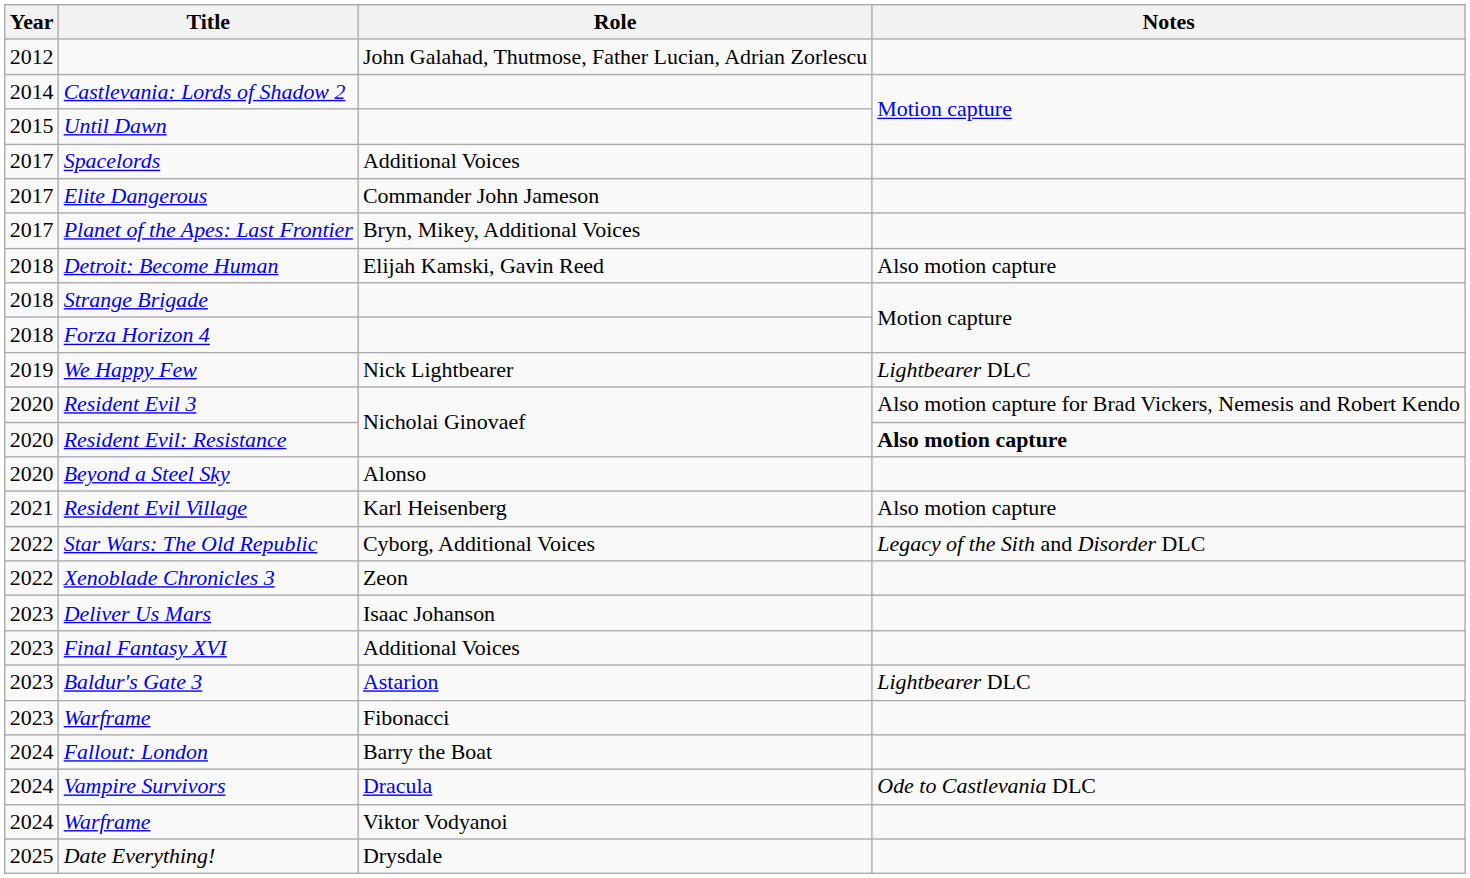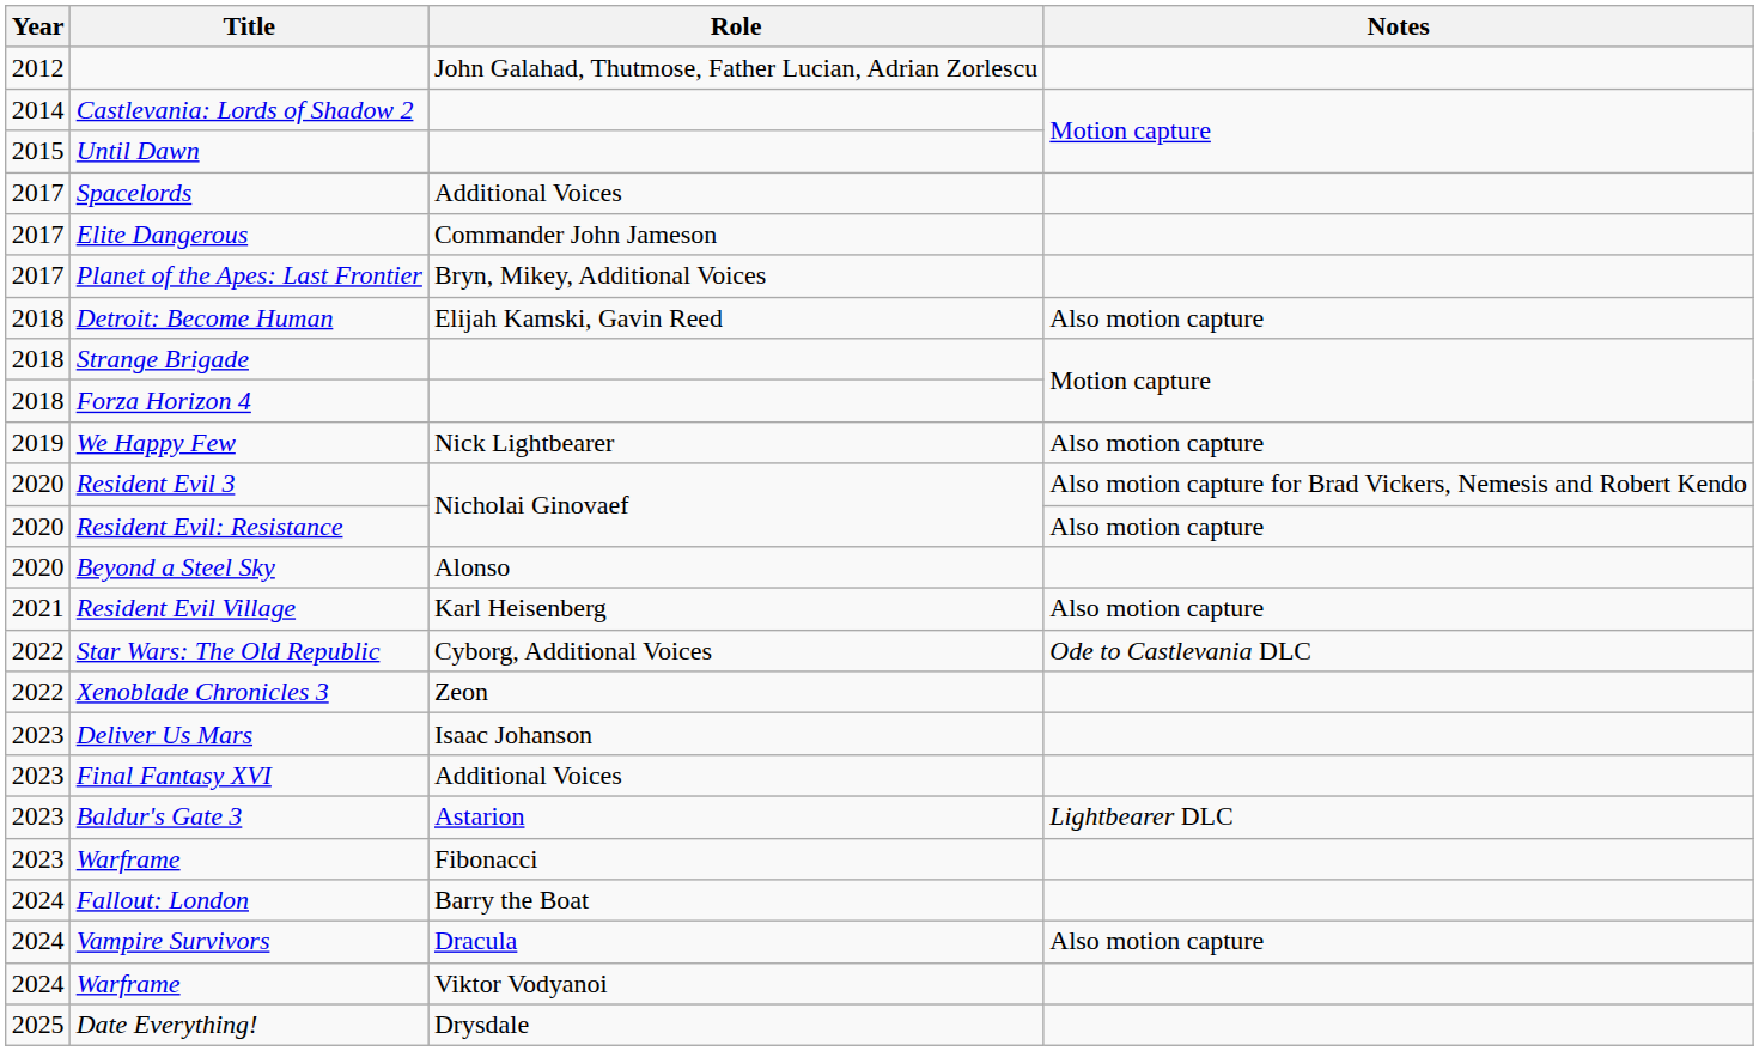 <table class="wikitable sortable">
 <tr>
 <th>Year</th>
 <th>Title</th>
 <th>Role</th>
 <th>Notes</th>
 </tr>
 <tr>
 <td>2012</td>
 <td><em></em></td>
 <td>John Galahad, Thutmose, Father Lucian, Adrian Zorlescu</td>
 <td></td>
 </tr>
 <tr>
 <td>2014</td>
 <td><em><a href='#'>Castlevania: Lords of Shadow 2</a></em></td>
 <td></td>
 <td rowspan="2"><a href='#'>Motion capture</a></td>
 </tr>
 <tr>
 <td>2015</td>
 <td><em><a href='#'>Until Dawn</a></em></td>
 <td></td>
 </tr>
 <tr>
 <td>2017</td>
 <td><em><a href='#'>Spacelords</a></em></td>
 <td>Additional Voices</td>
 <td></td>
 </tr>
 <tr>
 <td>2017</td>
 <td><em><a href='#'>Elite Dangerous</a></em> </td>
 <td>Commander John Jameson</td>
 <td></td>
 </tr>
 <tr>
 <td>2017</td>
 <td><em><a href='#'>Planet of the Apes: Last Frontier</a></em></td>
 <td>Bryn, Mikey, Additional Voices</td>
 <td></td>
 </tr>
 <tr>
 <td>2018</td>
 <td><em><a href='#'>Detroit: Become Human</a></em></td>
 <td>Elijah Kamski, Gavin Reed</td>
 <td>Also motion capture </td>
 </tr>
 <tr>
 <td>2018</td>
 <td><em><a href='#'>Strange Brigade</a></em></td>
 <td></td>
 <td rowspan="2">Motion capture</td>
 </tr>
 <tr>
 <td>2018</td>
 <td><em><a href='#'>Forza Horizon 4</a></em></td>
 <td></td>
 </tr>
 <tr>
 <td>2019</td>
 <td><em><a href='#'>We Happy Few</a></em></td>
 <td>Nick Lightbearer</td>
-<td><em>Lightbearer</em> DLC</td>
+<td>Also motion capture</td>
 </tr>
 <tr>
 <td>2020</td>
 <td><em><a href='#'>Resident Evil 3</a></em></td>
 <td rowspan="2">Nicholai Ginovaef</td>
 <td>Also motion capture for Brad Vickers, Nemesis and Robert Kendo</td>
 </tr>
 <tr>
 <td>2020</td>
 <td><em><a href='#'>Resident Evil: Resistance</a></em></td>
-<td><strong>Also motion capture</strong></td>
+<td>Also motion capture</td>
 </tr>
 <tr>
 <td>2020</td>
 <td><em><a href='#'>Beyond a Steel Sky</a></em></td>
 <td>Alonso</td>
 <td></td>
 </tr>
 <tr>
 <td>2021</td>
 <td><em><a href='#'>Resident Evil Village</a></em></td>
 <td>Karl Heisenberg</td>
 <td>Also motion capture</td>
 </tr>
 <tr>
 <td>2022</td>
 <td><em><a href='#'>Star Wars: The Old Republic</a></em></td>
 <td>Cyborg, Additional Voices</td>
-<td><em>Legacy of the Sith</em> and <em>Disorder</em> DLC</td>
+<td><em>Ode to Castlevania</em> DLC</td>
 </tr>
 <tr>
 <td>2022</td>
 <td><em><a href='#'>Xenoblade Chronicles 3</a></em></td>
 <td>Zeon</td>
 <td></td>
 </tr>
 <tr>
 <td>2023</td>
 <td><em><a href='#'>Deliver Us Mars</a></em></td>
 <td>Isaac Johanson</td>
 <td></td>
 </tr>
 <tr>
 <td>2023</td>
 <td><em><a href='#'>Final Fantasy XVI</a></em></td>
 <td>Additional Voices</td>
 <td></td>
 </tr>
 <tr>
 <td>2023</td>
 <td><em><a href='#'>Baldur's Gate 3</a></em></td>
 <td><a href='#'>Astarion</a></td>
 <td><em>Lightbearer</em> DLC</td>
 </tr>
 <tr>
 <td>2023</td>
 <td><em><a href='#'>Warframe</a></em></td>
 <td>Fibonacci</td>
 <td></td>
 </tr>
 <tr>
 <td>2024</td>
 <td><em><a href='#'>Fallout: London</a></em></td>
 <td>Barry the Boat</td>
 <td></td>
 </tr>
 <tr>
 <td>2024</td>
 <td><em><a href='#'>Vampire Survivors</a></em></td>
 <td><a href='#'>Dracula</a></td>
-<td><em>Ode to Castlevania</em> DLC</td>
+<td>Also motion capture</td>
 </tr>
 <tr>
 <td>2024</td>
 <td><em><a href='#'>Warframe</a></em></td>
 <td>Viktor Vodyanoi</td>
 <td></td>
 </tr>
 <tr>
 <td>2025</td>
 <td><em>Date Everything!</em></td>
 <td>Drysdale</td>
 <td></td>
 </tr>
 </table>
